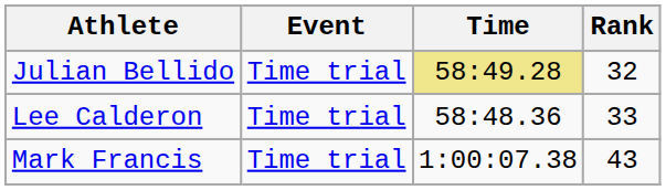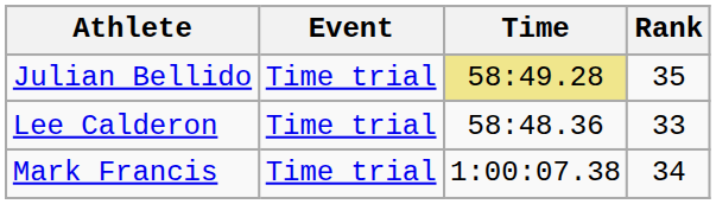 <table class=wikitable style="font-size:90%">
 <tr>
 <th>Athlete</th>
 <th>Event</th>
 <th>Time</th>
 <th>Rank</th>
 </tr>
 <tr align=center>
 <td align=left><a href='#'>Julian Bellido</a></td>
 <td align=left><a href='#'>Time trial</a></td>
 <td style="background: khaki;">58:49.28</td>
-<td>32</td>
+<td>35</td>
 </tr>
 <tr align=center>
 <td align=left><a href='#'>Lee Calderon</a></td>
 <td align=left><a href='#'>Time trial</a></td>
 <td>58:48.36</td>
 <td>33</td>
 </tr>
 <tr align=center>
 <td align=left><a href='#'>Mark Francis</a></td>
 <td align=left><a href='#'>Time trial</a></td>
 <td>1:00:07.38</td>
-<td>43</td>
+<td>34</td>
 </tr>
 </table>
